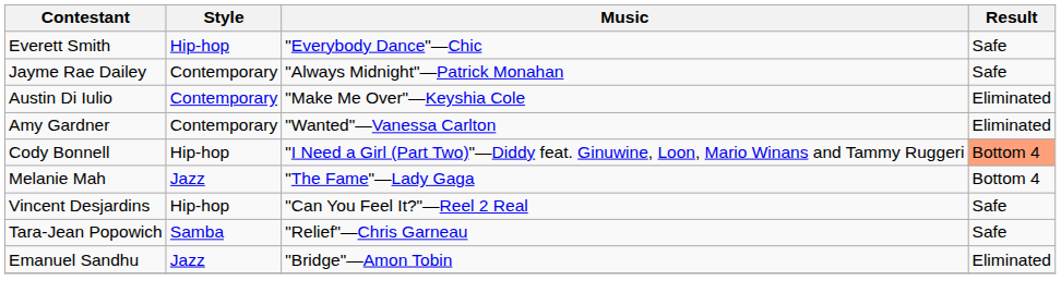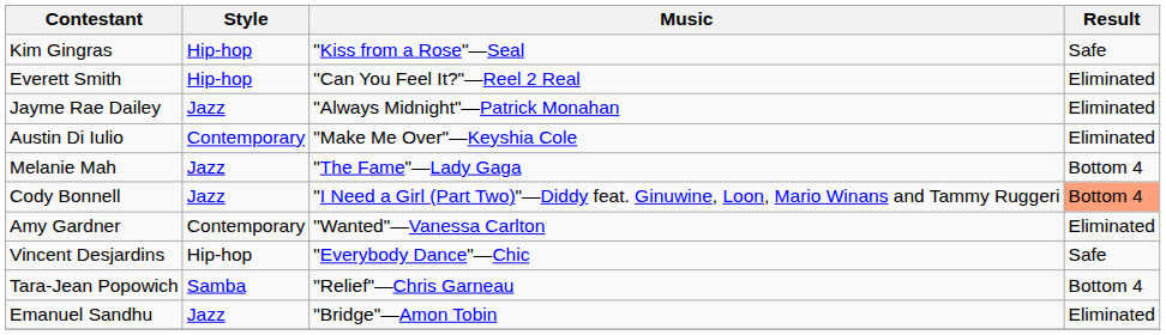 <table class="wikitable">
 <tr>
 <th>Contestant</th>
 <th>Style</th>
 <th>Music</th>
 <th>Result</th>
 </tr>
 <tr>
-<td>Everett Smith</td>
+<td>Kim Gingras</td>
 <td><a href='#'>Hip-hop</a></td>
-<td>"<a href='#'>Everybody Dance</a>"—<a href='#'>Chic</a></td>
+<td>"<a href='#'>Kiss from a Rose</a>"—<a href='#'>Seal</a></td>
 <td>Safe</td>
 </tr>
 <tr>
+<td>Everett Smith</td>
+<td><a href='#'>Hip-hop</a></td>
+<td>"Can You Feel It?"—<a href='#'>Reel 2 Real</a></td>
+<td>Eliminated</td>
+</tr>
+<tr>
 <td>Jayme Rae Dailey</td>
-<td>Contemporary</td>
+<td><a href='#'>Jazz</a></td>
 <td>"Always Midnight"—<a href='#'>Patrick Monahan</a></td>
-<td>Safe</td>
+<td>Eliminated</td>
 </tr>
 <tr>
 <td>Austin Di Iulio</td>
 <td><a href='#'>Contemporary</a></td>
 <td>"Make Me Over"—<a href='#'>Keyshia Cole</a></td>
 <td>Eliminated</td>
 </tr>
 <tr>
+<td>Melanie Mah</td>
+<td><a href='#'>Jazz</a></td>
+<td>"<a href='#'>The Fame</a>"—<a href='#'>Lady Gaga</a></td>
+<td>Bottom 4</td>
+</tr>
+<tr>
+<td>Cody Bonnell</td>
+<td><a href='#'>Jazz</a></td>
+<td>"<a href='#'>I Need a Girl (Part Two)</a>"—<a href='#'>Diddy</a> feat. <a href='#'>Ginuwine</a>, <a href='#'>Loon</a>, <a href='#'>Mario Winans</a> and Tammy Ruggeri</td>
+<td style="background: lightsalmon;">Bottom 4</td>
+</tr>
+<tr>
 <td>Amy Gardner</td>
 <td>Contemporary</td>
 <td>"Wanted"—<a href='#'>Vanessa Carlton</a></td>
 <td>Eliminated</td>
 </tr>
 <tr>
-<td>Cody Bonnell</td>
-<td>Hip-hop</td>
-<td>"<a href='#'>I Need a Girl (Part Two)</a>"—<a href='#'>Diddy</a> feat. <a href='#'>Ginuwine</a>, <a href='#'>Loon</a>, <a href='#'>Mario Winans</a> and Tammy Ruggeri</td>
-<td style="background: lightsalmon;">Bottom 4</td>
-</tr>
-<tr>
-<td>Melanie Mah</td>
-<td><a href='#'>Jazz</a></td>
-<td>"<a href='#'>The Fame</a>"—<a href='#'>Lady Gaga</a></td>
-<td>Bottom 4</td>
-</tr>
-<tr>
 <td>Vincent Desjardins</td>
 <td>Hip-hop</td>
-<td>"Can You Feel It?"—<a href='#'>Reel 2 Real</a></td>
+<td>"<a href='#'>Everybody Dance</a>"—<a href='#'>Chic</a></td>
 <td>Safe</td>
 </tr>
 <tr>
 <td>Tara-Jean Popowich</td>
 <td><a href='#'>Samba</a></td>
 <td>"Relief"—<a href='#'>Chris Garneau</a></td>
-<td>Safe</td>
+<td>Bottom 4</td>
 </tr>
 <tr>
 <td>Emanuel Sandhu</td>
 <td><a href='#'>Jazz</a></td>
 <td>"Bridge"—<a href='#'>Amon Tobin</a></td>
 <td>Eliminated</td>
 </tr>
 <tr>
 </tr>
 </table>
